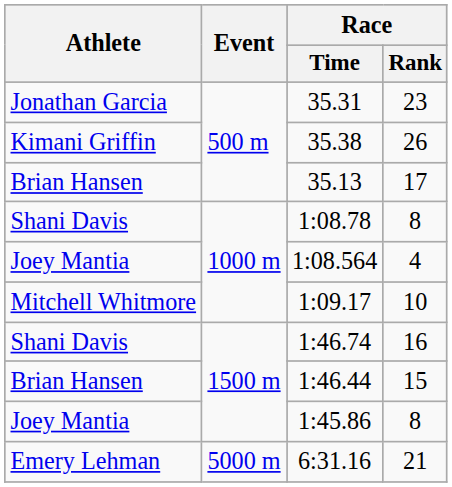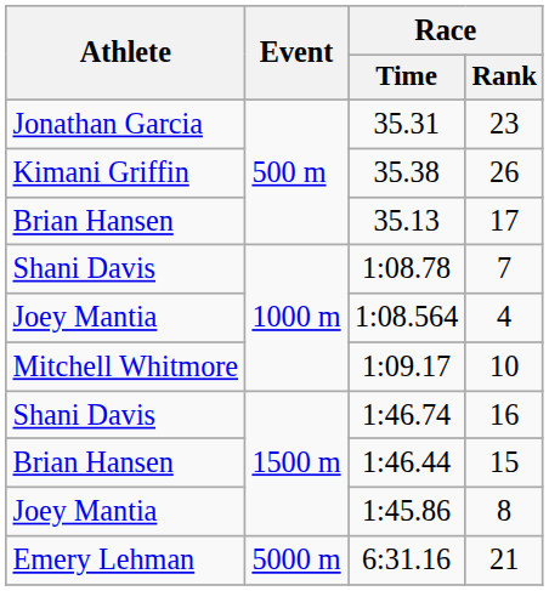 <table class=wikitable style=font-size:90%;text-align:center>
 <tr>
 <th rowspan=2>Athlete</th>
 <th rowspan=2>Event</th>
 <th colspan=2>Race</th>
 </tr>
 <tr style=font-size:95%>
 <th>Time</th>
 <th>Rank</th>
 </tr>
 <tr>
 <td align=left><a href='#'>Jonathan Garcia</a></td>
 <td style="text-align:left;" rowspan="3"><a href='#'>500 m</a></td>
 <td>35.31</td>
 <td>23</td>
 </tr>
 <tr>
 <td align=left><a href='#'>Kimani Griffin</a></td>
 <td>35.38</td>
 <td>26</td>
 </tr>
 <tr>
 <td align=left><a href='#'>Brian Hansen</a></td>
 <td>35.13</td>
 <td>17</td>
 </tr>
 <tr>
 <td align=left><a href='#'>Shani Davis</a></td>
 <td style="text-align:left;" rowspan="3"><a href='#'>1000 m</a></td>
 <td>1:08.78</td>
-<td>8</td>
+<td>7</td>
 </tr>
 <tr>
 <td align=left><a href='#'>Joey Mantia</a></td>
 <td>1:08.564</td>
 <td>4</td>
 </tr>
 <tr>
 <td align=left><a href='#'>Mitchell Whitmore</a></td>
 <td>1:09.17</td>
 <td>10</td>
 </tr>
 <tr>
 <td align=left><a href='#'>Shani Davis</a></td>
 <td style="text-align:left;" rowspan="3"><a href='#'>1500 m</a></td>
 <td>1:46.74</td>
 <td>16</td>
 </tr>
 <tr>
 <td align=left><a href='#'>Brian Hansen</a></td>
 <td>1:46.44</td>
 <td>15</td>
 </tr>
 <tr>
 <td align=left><a href='#'>Joey Mantia</a></td>
 <td>1:45.86</td>
 <td>8</td>
 </tr>
 <tr>
 <td align=left><a href='#'>Emery Lehman</a></td>
 <td align=left><a href='#'>5000 m</a></td>
 <td>6:31.16</td>
 <td>21</td>
 </tr>
 </table>
